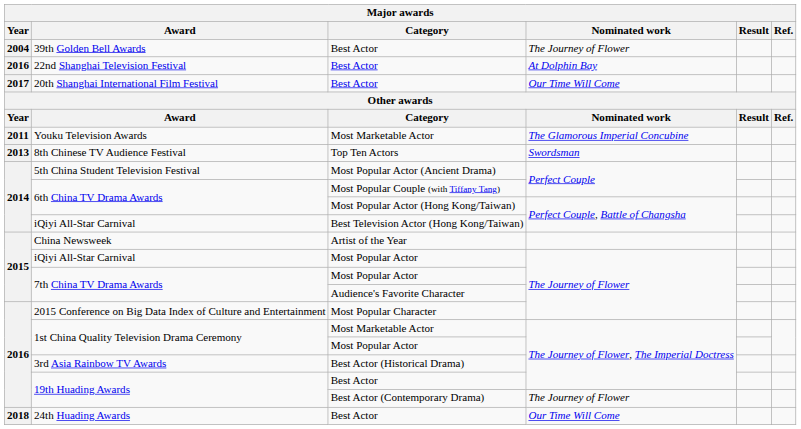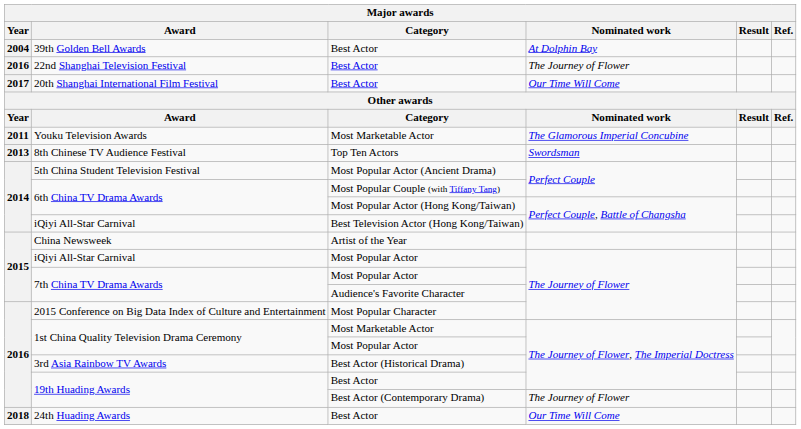 <table class="wikitable plainrowheaders sortable">
 <tr>
 <th colspan=6 style="text-align:center;"><strong>Major awards</strong></th>
 </tr>
 <tr>
 <th>Year</th>
 <th>Award</th>
 <th>Category</th>
 <th>Nominated work</th>
 <th>Result</th>
 <th>Ref.</th>
 </tr>
 <tr>
 <th scope="row">2004</th>
 <td>39th <a href='#'>Golden Bell Awards</a></td>
 <td>Best Actor</td>
-<td><em>The Journey of Flower</em></td>
+<td><em><a href='#'>At Dolphin Bay</a></em></td>
 <td></td>
 <td></td>
 </tr>
 <tr>
 <th scope="row">2016</th>
 <td>22nd <a href='#'>Shanghai Television Festival</a></td>
 <td><a href='#'>Best Actor</a></td>
-<td><em><a href='#'>At Dolphin Bay</a></em></td>
+<td><em>The Journey of Flower</em></td>
 <td></td>
 <td></td>
 </tr>
 <tr>
 <th scope="row">2017</th>
 <td>20th <a href='#'>Shanghai International Film Festival</a></td>
 <td><a href='#'>Best Actor</a></td>
 <td><em><a href='#'>Our Time Will Come</a></em></td>
 <td></td>
 <td></td>
 </tr>
 <tr>
 <th colspan=6 style="text-align:center;"><strong>Other awards</strong></th>
 </tr>
 <tr>
 <th>Year</th>
 <th>Award</th>
 <th>Category</th>
 <th>Nominated work</th>
 <th>Result</th>
 <th>Ref.</th>
 </tr>
 <tr>
 <th scope="row" rowspan=1>2011</th>
 <td>Youku Television Awards</td>
 <td>Most Marketable Actor</td>
 <td rowspan=1><em><a href='#'>The Glamorous Imperial Concubine</a></em></td>
 <td></td>
 <td></td>
 </tr>
 <tr>
 <th scope="row" rowspan=1>2013</th>
 <td>8th Chinese TV Audience Festival</td>
 <td>Top Ten Actors</td>
 <td rowspan=1><em><a href='#'>Swordsman</a></em></td>
 <td></td>
 <td></td>
 </tr>
 <tr>
 <th scope="row" rowspan=4>2014</th>
 <td>5th China Student Television Festival</td>
 <td>Most Popular Actor (Ancient Drama)</td>
 <td rowspan=2><em><a href='#'>Perfect Couple</a></em></td>
 <td></td>
 <td></td>
 </tr>
 <tr>
 <td rowspan=2>6th <a href='#'>China TV Drama Awards</a></td>
 <td>Most Popular Couple <small>(with <a href='#'>Tiffany Tang</a>)</small></td>
 <td></td>
 <td></td>
 </tr>
 <tr>
 <td>Most Popular Actor (Hong Kong/Taiwan)</td>
 <td rowspan=2><em><a href='#'>Perfect Couple</a></em>, <em><a href='#'>Battle of Changsha</a></em></td>
 <td></td>
 <td></td>
 </tr>
 <tr>
 <td>iQiyi All-Star Carnival</td>
 <td>Best Television Actor (Hong Kong/Taiwan)</td>
 <td></td>
 <td></td>
 </tr>
 <tr>
 <th scope="row" rowspan=4>2015</th>
 <td>China Newsweek</td>
 <td>Artist of the Year</td>
 <td></td>
 <td></td>
 <td></td>
 </tr>
 <tr>
 <td>iQiyi All-Star Carnival</td>
 <td>Most Popular Actor</td>
 <td rowspan=4><em><a href='#'>The Journey of Flower</a></em></td>
 <td></td>
 <td></td>
 </tr>
 <tr>
 <td rowspan=2>7th <a href='#'>China TV Drama Awards</a></td>
 <td>Most Popular Actor</td>
 <td></td>
 <td></td>
 </tr>
 <tr>
 <td>Audience's Favorite Character</td>
 <td></td>
 <td></td>
 </tr>
 <tr>
 <th scope="row" rowspan=6>2016</th>
 <td>2015 Conference on Big Data Index of Culture and Entertainment</td>
 <td>Most Popular Character</td>
 <td></td>
 <td></td>
 </tr>
 <tr>
 <td rowspan=2>1st China Quality Television Drama Ceremony</td>
 <td>Most Marketable Actor</td>
 <td rowspan=4><em><a href='#'>The Journey of Flower</a></em>, <em><a href='#'>The Imperial Doctress</a></em></td>
 <td></td>
 <td rowspan=2></td>
 </tr>
 <tr>
 <td>Most Popular Actor</td>
 <td></td>
 </tr>
 <tr>
 <td>3rd <a href='#'>Asia Rainbow TV Awards</a></td>
 <td>Best Actor (Historical Drama)</td>
 <td></td>
 <td></td>
 </tr>
 <tr>
 <td rowspan=2><a href='#'>19th Huading Awards</a></td>
 <td>Best Actor</td>
 <td></td>
 <td></td>
 </tr>
 <tr>
 <td>Best Actor (Contemporary Drama)</td>
 <td><em>The Journey of Flower</em></td>
 <td></td>
 <td></td>
 </tr>
 <tr>
 <th scope="row">2018</th>
 <td>24th <a href='#'>Huading Awards</a></td>
 <td>Best Actor</td>
 <td><em><a href='#'>Our Time Will Come</a></em></td>
 <td></td>
 <td></td>
 </tr>
 </table>
